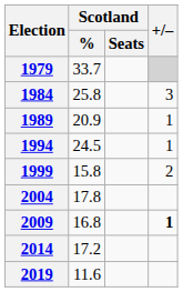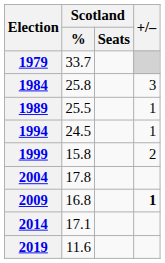 <table class="wikitable" style="text-align:right">
 <tr>
 <th rowspan=2>Election</th>
 <th colspan=2>Scotland</th>
 <th rowspan=2>+/–</th>
 </tr>
 <tr>
 <th>%</th>
 <th>Seats</th>
 </tr>
 <tr>
 <th><a href='#'>1979</a></th>
 <td>33.7</td>
 <td></td>
 <td bgcolor="lightgrey"></td>
 </tr>
 <tr>
 <th><a href='#'>1984</a></th>
 <td>25.8</td>
 <td></td>
 <td> 3</td>
 </tr>
 <tr>
 <th><a href='#'>1989</a></th>
-<td>20.9</td>
+<td>25.5</td>
 <td></td>
 <td> 1</td>
 </tr>
 <tr>
 <th><a href='#'>1994</a></th>
 <td>24.5</td>
 <td></td>
 <td> 1</td>
 </tr>
 <tr>
 <th><a href='#'>1999</a></th>
 <td>15.8</td>
 <td></td>
 <td> 2</td>
 </tr>
 <tr>
 <th><a href='#'>2004</a></th>
 <td>17.8</td>
 <td></td>
 <td></td>
 </tr>
 <tr>
 <th><a href='#'>2009</a></th>
 <td>16.8</td>
 <td></td>
 <td><strong> 1</strong></td>
 </tr>
 <tr>
 <th><a href='#'>2014</a></th>
-<td>17.2</td>
+<td>17.1</td>
 <td></td>
 <td></td>
 </tr>
 <tr>
 <th><a href='#'>2019</a></th>
 <td>11.6</td>
 <td></td>
 <td></td>
 </tr>
 </table>
